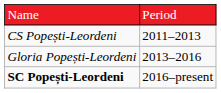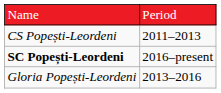 <table class="wikitable" style="text-align: left">
 <tr>
 <td style="background:#ed1c24;color:#FFFFFF;border:1px solid #000000">Name</td>
 <td style="background:#ed1c24;color:#FFFFFF;border:1px solid #000000">Period</td>
 </tr>
 <tr>
 <td align=left><em>CS Popești-Leordeni</em></td>
 <td>2011–2013</td>
 </tr>
 <tr>
+<td align=left><strong>SC Popești-Leordeni</strong></td>
+<td>2016–present</td>
+</tr>
+<tr>
 <td align=left><em>Gloria Popești-Leordeni</em></td>
 <td>2013–2016</td>
 </tr>
-<tr>
-<td align=left><strong>SC Popești-Leordeni</strong></td>
-<td>2016–present</td>
-</tr>
 </table>
